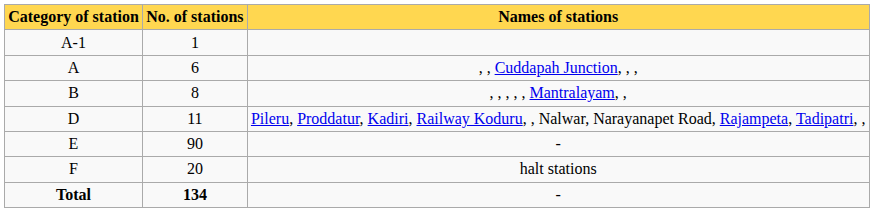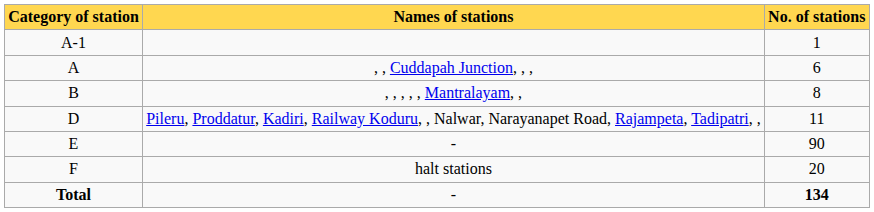 <table class="wikitable sortable">
 <tr>
 <th style="background:#ffd750;" !>Category of station</th>
+<th style="background:#ffd750;" !>Names of stations</th>
 <th style="background:#ffd750;" !>No. of stations</th>
-<th style="background:#ffd750;" !>Names of stations</th>
 </tr>
 <tr>
 <td style="text-align:center;">A-1</td>
+<td style="text-align:center;"></td>
 <td style="text-align:center;">1</td>
-<td style="text-align:center;"></td>
 </tr>
 <tr>
 <td style="text-align:center;">A</td>
+<td style="text-align:center;">, , <a href='#'>Cuddapah Junction</a>, , , </td>
 <td style="text-align:center;">6</td>
-<td style="text-align:center;">, , <a href='#'>Cuddapah Junction</a>, , , </td>
 </tr>
 <tr>
 <td style="text-align:center;">B</td>
+<td style="text-align:center;">, , , , , <a href='#'>Mantralayam</a>, , </td>
 <td style="text-align:center;">8</td>
-<td style="text-align:center;">, , , , , <a href='#'>Mantralayam</a>, , </td>
 </tr>
 <tr>
 <td style="text-align:center;">D</td>
+<td style="text-align:center;"><a href='#'>Pileru</a>, <a href='#'>Proddatur</a>, <a href='#'>Kadiri</a>, <a href='#'>Railway Koduru</a>, , Nalwar, Narayanapet Road, <a href='#'>Rajampeta</a>, <a href='#'>Tadipatri</a>, , </td>
 <td style="text-align:center;">11</td>
-<td style="text-align:center;"><a href='#'>Pileru</a>, <a href='#'>Proddatur</a>, <a href='#'>Kadiri</a>, <a href='#'>Railway Koduru</a>, , Nalwar, Narayanapet Road, <a href='#'>Rajampeta</a>, <a href='#'>Tadipatri</a>, , </td>
 </tr>
 <tr>
 <td style="text-align:center;">E</td>
+<td style="text-align:center;">-</td>
 <td style="text-align:center;">90</td>
-<td style="text-align:center;">-</td>
 </tr>
 <tr>
 <td style="text-align:center;">F</td>
+<td style="text-align:center;">halt stations</td>
 <td style="text-align:center;">20</td>
-<td style="text-align:center;">halt stations</td>
 </tr>
 <tr>
 <td style="text-align:center;"><strong>Total</strong></td>
+<td style="text-align:center;">-</td>
 <td style="text-align:center;"><strong>134</strong></td>
-<td style="text-align:center;">-</td>
 </tr>
 </table>
